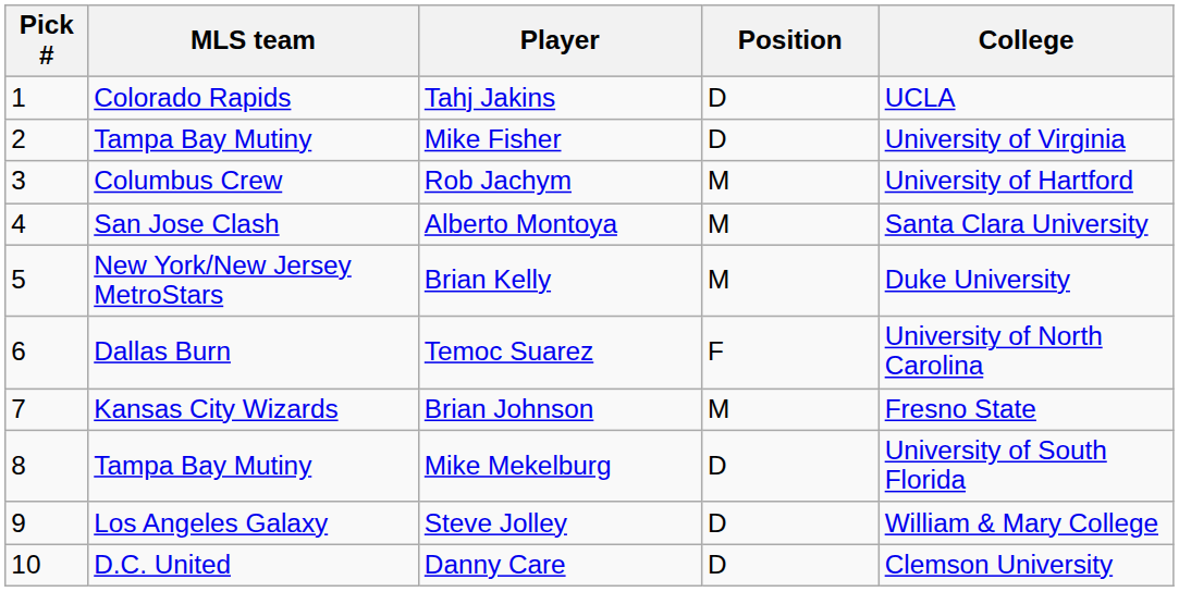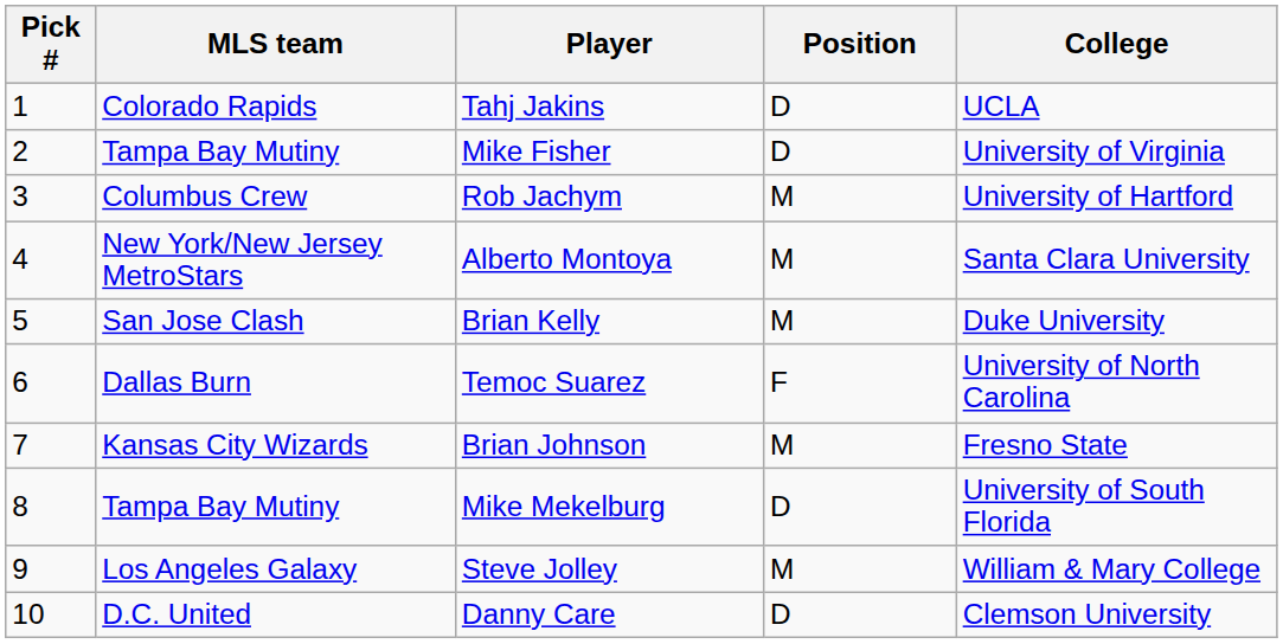 <table class="wikitable sortable" style="width:80%">
 <tr>
 <th width=7%>Pick #</th>
 <th width=28%>MLS team</th>
 <th width=24%>Player</th>
 <th width=15%>Position</th>
 <th width=25%>College</th>
 </tr>
 <tr>
 <td>1</td>
 <td><a href='#'>Colorado Rapids</a></td>
 <td><a href='#'>Tahj Jakins</a></td>
 <td>D</td>
 <td><a href='#'>UCLA</a></td>
 </tr>
 <tr>
 <td>2</td>
 <td><a href='#'>Tampa Bay Mutiny</a></td>
 <td><a href='#'>Mike Fisher</a></td>
 <td>D</td>
 <td><a href='#'>University of Virginia</a></td>
 </tr>
 <tr>
 <td>3</td>
 <td><a href='#'>Columbus Crew</a></td>
 <td><a href='#'>Rob Jachym</a></td>
 <td>M</td>
 <td><a href='#'>University of Hartford</a></td>
 </tr>
 <tr>
 <td>4</td>
-<td><a href='#'>San Jose Clash</a></td>
+<td><a href='#'>New York/New Jersey MetroStars</a></td>
 <td><a href='#'>Alberto Montoya</a></td>
 <td>M</td>
 <td><a href='#'>Santa Clara University</a></td>
 </tr>
 <tr>
 <td>5</td>
-<td><a href='#'>New York/New Jersey MetroStars</a></td>
+<td><a href='#'>San Jose Clash</a></td>
 <td><a href='#'>Brian Kelly</a></td>
 <td>M</td>
 <td><a href='#'>Duke University</a></td>
 </tr>
 <tr>
 <td>6</td>
 <td><a href='#'>Dallas Burn</a></td>
 <td><a href='#'>Temoc Suarez</a></td>
 <td>F</td>
 <td><a href='#'>University of North Carolina</a></td>
 </tr>
 <tr>
 <td>7</td>
 <td><a href='#'>Kansas City Wizards</a></td>
 <td><a href='#'>Brian Johnson</a></td>
 <td>M</td>
 <td><a href='#'>Fresno State</a></td>
 </tr>
 <tr>
 <td>8</td>
 <td><a href='#'>Tampa Bay Mutiny</a></td>
 <td><a href='#'>Mike Mekelburg</a></td>
 <td>D</td>
 <td><a href='#'>University of South Florida</a></td>
 </tr>
 <tr>
 <td>9</td>
 <td><a href='#'>Los Angeles Galaxy</a></td>
 <td><a href='#'>Steve Jolley</a></td>
-<td>D</td>
+<td>M</td>
 <td><a href='#'>William & Mary College</a></td>
 </tr>
 <tr>
 <td>10</td>
 <td><a href='#'>D.C. United</a></td>
 <td><a href='#'>Danny Care</a></td>
 <td>D</td>
 <td><a href='#'>Clemson University</a></td>
 </tr>
 </table>
